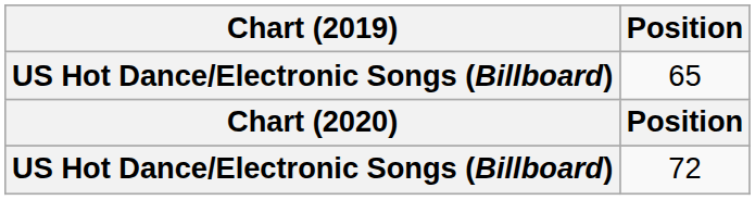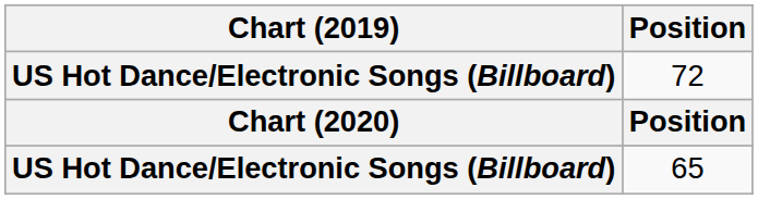 <table class="wikitable plainrowheaders" style="text-align:center">
 <tr>
 <th scope="col">Chart (2019)</th>
 <th scope="col">Position</th>
 </tr>
 <tr>
 <th scope="row">US Hot Dance/Electronic Songs (<em>Billboard</em>)</th>
-<td>65</td>
+<td>72</td>
 </tr>
 <tr>
 <th scope="col">Chart (2020)</th>
 <th scope="col">Position</th>
 </tr>
 <tr>
 <th scope="row">US Hot Dance/Electronic Songs (<em>Billboard</em>)</th>
-<td>72</td>
+<td>65</td>
 </tr>
 </table>
